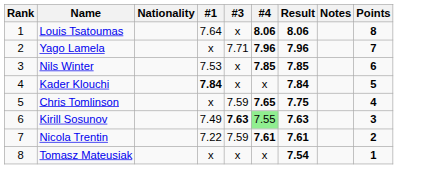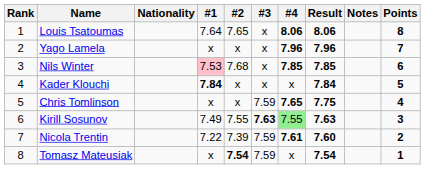 <table class="wikitable sortable" style="text-align:center">
 <tr>
 <th>Rank</th>
 <th>Name</th>
 <th>Nationality</th>
 <th>#1</th>
+<th>#2</th>
 <th>#3</th>
 <th>#4</th>
 <th>Result</th>
 <th>Notes</th>
 <th>Points</th>
 </tr>
 <tr>
 <td>1</td>
 <td align=left><a href='#'>Louis Tsatoumas</a></td>
 <td align=left></td>
 <td>7.64</td>
+<td>7.65</td>
 <td>x</td>
 <td><strong>8.06</strong></td>
 <td><strong>8.06</strong></td>
 <td></td>
 <td><strong>8</strong></td>
 </tr>
 <tr>
 <td>2</td>
 <td align=left><a href='#'>Yago Lamela</a></td>
 <td align=left></td>
 <td>x</td>
-<td>7.71</td>
+<td>x</td>
+<td>x</td>
 <td><strong>7.96</strong></td>
 <td><strong>7.96</strong></td>
 <td></td>
 <td><strong>7</strong></td>
 </tr>
 <tr>
 <td>3</td>
 <td align=left><a href='#'>Nils Winter</a></td>
 <td align=left></td>
-<td>7.53</td>
+<td style="background: pink;">7.53</td>
+<td>7.68</td>
 <td>x</td>
 <td><strong>7.85</strong></td>
 <td><strong>7.85</strong></td>
 <td></td>
 <td><strong>6</strong></td>
 </tr>
 <tr>
 <td>4</td>
 <td align=left><a href='#'>Kader Klouchi</a></td>
 <td align=left></td>
 <td><strong>7.84</strong></td>
 <td>x</td>
 <td>x</td>
+<td>x</td>
 <td><strong>7.84</strong></td>
 <td></td>
 <td><strong>5</strong></td>
 </tr>
 <tr>
 <td>5</td>
 <td align=left><a href='#'>Chris Tomlinson</a></td>
 <td align=left></td>
+<td>x</td>
 <td>x</td>
 <td>7.59</td>
 <td><strong>7.65</strong></td>
 <td><strong>7.75</strong></td>
 <td></td>
 <td><strong>4</strong></td>
 </tr>
 <tr>
 <td>6</td>
 <td align=left><a href='#'>Kirill Sosunov</a></td>
 <td align=left></td>
 <td>7.49</td>
+<td>7.55</td>
 <td><strong>7.63</strong></td>
 <td style="background: lightgreen;">7.55</td>
 <td><strong>7.63</strong></td>
 <td></td>
 <td><strong>3</strong></td>
 </tr>
 <tr>
 <td>7</td>
 <td align=left><a href='#'>Nicola Trentin</a></td>
 <td align=left></td>
 <td>7.22</td>
+<td>7.39</td>
 <td>7.59</td>
 <td><strong>7.61</strong></td>
-<td><strong>7.61</strong></td>
+<td><strong>7.60</strong></td>
 <td></td>
 <td><strong>2</strong></td>
 </tr>
 <tr>
 <td>8</td>
 <td align=left><a href='#'>Tomasz Mateusiak</a></td>
 <td align=left></td>
 <td>x</td>
-<td>x</td>
+<td><strong>7.54</strong></td>
+<td>7.59</td>
 <td>x</td>
 <td><strong>7.54</strong></td>
 <td></td>
 <td><strong>1</strong></td>
 </tr>
 </table>
